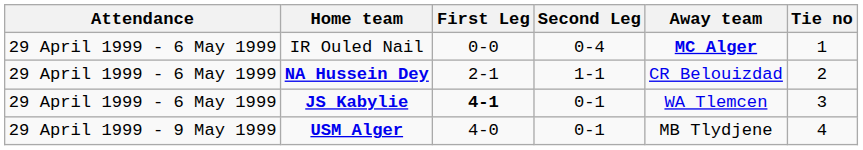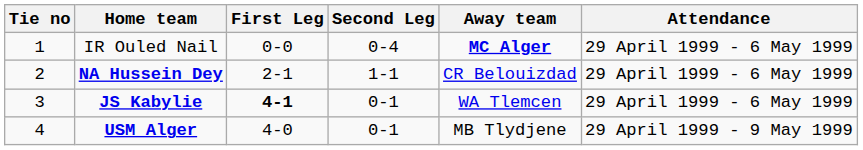 <table class="wikitable" style="text-align:center">
 <tr>
-<th>Attendance</th>
+<th>Tie no</th>
 <th>Home team</th>
 <th>First Leg</th>
 <th>Second Leg</th>
 <th>Away team</th>
-<th>Tie no</th>
+<th>Attendance</th>
 </tr>
 <tr>
-<td>29 April 1999 - 6 May 1999</td>
+<td>1</td>
 <td>IR Ouled Nail</td>
 <td>0-0</td>
 <td>0-4</td>
 <td><strong><a href='#'>MC Alger</a></strong></td>
-<td>1</td>
+<td>29 April 1999 - 6 May 1999</td>
 </tr>
 <tr>
-<td>29 April 1999 - 6 May 1999</td>
+<td>2</td>
 <td><strong><a href='#'>NA Hussein Dey</a></strong></td>
 <td>2-1</td>
 <td>1-1</td>
 <td><a href='#'>CR Belouizdad</a></td>
-<td>2</td>
+<td>29 April 1999 - 6 May 1999</td>
 </tr>
 <tr>
-<td>29 April 1999 - 6 May 1999</td>
+<td>3</td>
 <td><strong><a href='#'>JS Kabylie</a></strong></td>
 <td><strong>4-1</strong></td>
 <td>0-1</td>
 <td><a href='#'>WA Tlemcen</a></td>
-<td>3</td>
+<td>29 April 1999 - 6 May 1999</td>
 </tr>
 <tr>
-<td>29 April 1999 - 9 May 1999</td>
+<td>4</td>
 <td><strong><a href='#'>USM Alger</a></strong></td>
 <td>4-0</td>
 <td>0-1</td>
 <td>MB Tlydjene</td>
-<td>4</td>
+<td>29 April 1999 - 9 May 1999</td>
 </tr>
 </table>
